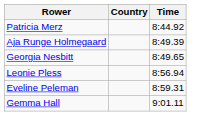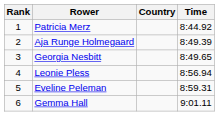 <table class="wikitable" style="text-align:center">
 <tr>
+<th>Rank</th>
 <th>Rower</th>
 <th>Country</th>
 <th>Time</th>
 </tr>
 <tr>
+<td>1</td>
 <td align="left"><a href='#'>Patricia Merz</a></td>
 <td align="left"></td>
 <td>8:44.92</td>
 </tr>
 <tr>
+<td>2</td>
 <td align="left"><a href='#'>Aja Runge Holmegaard</a></td>
 <td align="left"></td>
 <td>8:49.39</td>
 </tr>
 <tr>
+<td>3</td>
 <td align="left"><a href='#'>Georgia Nesbitt</a></td>
 <td align="left"></td>
 <td>8:49.65</td>
 </tr>
 <tr>
+<td>4</td>
 <td align="left"><a href='#'>Leonie Pless</a></td>
 <td align="left"></td>
 <td>8:56.94</td>
 </tr>
 <tr>
+<td>5</td>
 <td align="left"><a href='#'>Eveline Peleman</a></td>
 <td align="left"></td>
 <td>8:59.31</td>
 </tr>
 <tr>
+<td>6</td>
 <td align="left"><a href='#'>Gemma Hall</a></td>
 <td align="left"></td>
 <td>9:01.11</td>
 </tr>
 </table>
